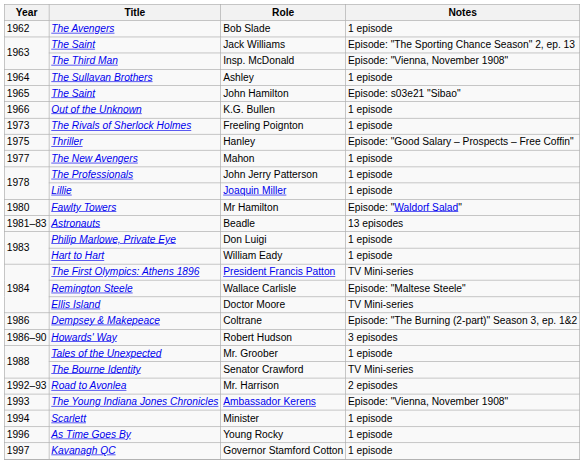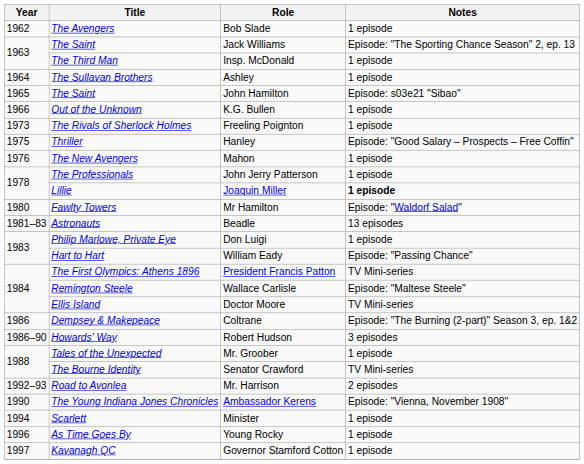 <table class="wikitable sortable">
 <tr>
 <th>Year</th>
 <th>Title</th>
 <th>Role</th>
 <th class="unsortable">Notes</th>
 </tr>
 <tr>
 <td>1962</td>
 <td data-sort-value="Avengers, The"><em><a href='#'>The Avengers</a></em></td>
 <td>Bob Slade</td>
 <td>1 episode</td>
 </tr>
 <tr>
 <td rowspan="2">1963</td>
 <td data-sort-value="Saint, The"><em><a href='#'>The Saint</a></em></td>
 <td>Jack Williams</td>
 <td>Episode: "The Sporting Chance Season" 2, ep. 13 </td>
 </tr>
 <tr>
 <td data-sort-value="Third Man, The"><em><a href='#'>The Third Man</a></em></td>
 <td>Insp. McDonald</td>
-<td>Episode: "Vienna, November 1908"</td>
+<td>1 episode</td>
 </tr>
 <tr>
 <td>1964</td>
 <td data-sort-value="Sullavan Brothers, The"><em><a href='#'>The Sullavan Brothers</a></em></td>
 <td>Ashley</td>
 <td>1 episode</td>
 </tr>
 <tr>
 <td>1965</td>
 <td data-sort-value="Saint, The"><em><a href='#'>The Saint</a></em></td>
 <td>John Hamilton</td>
 <td>Episode: s03e21 "Sibao"</td>
 </tr>
 <tr>
 <td>1966</td>
 <td><em><a href='#'>Out of the Unknown</a></em></td>
 <td>K.G. Bullen</td>
 <td>1 episode</td>
 </tr>
 <tr>
 <td>1973</td>
 <td data-sort-value="Rivals of Sherlock Holmes, The"><em><a href='#'>The Rivals of Sherlock Holmes</a></em></td>
 <td>Freeling Poignton</td>
 <td>1 episode</td>
 </tr>
 <tr>
 <td>1975</td>
 <td><em><a href='#'>Thriller</a></em></td>
 <td>Hanley</td>
 <td>Episode: "Good Salary – Prospects – Free Coffin"</td>
 </tr>
 <tr>
-<td>1977</td>
+<td>1976</td>
 <td data-sort-value="New Avengers, The"><em><a href='#'>The New Avengers</a></em></td>
 <td>Mahon</td>
 <td>1 episode</td>
 </tr>
 <tr>
 <td rowspan="2">1978</td>
 <td data-sort-value="Professionals, The"><em><a href='#'>The Professionals</a></em></td>
 <td>John Jerry Patterson</td>
 <td>1 episode</td>
 </tr>
 <tr>
 <td><em><a href='#'>Lillie</a></em></td>
 <td><a href='#'>Joaquin Miller</a></td>
-<td>1 episode</td>
+<td><strong>1 episode</strong></td>
 </tr>
 <tr>
 <td>1980</td>
 <td><em><a href='#'>Fawlty Towers</a></em></td>
 <td>Mr Hamilton</td>
 <td>Episode: "<a href='#'>Waldorf Salad</a>"</td>
 </tr>
 <tr>
 <td>1981–83</td>
 <td><em><a href='#'>Astronauts</a></em></td>
 <td>Beadle</td>
 <td>13 episodes</td>
 </tr>
 <tr>
 <td rowspan="2">1983</td>
 <td><em><a href='#'>Philip Marlowe, Private Eye</a></em></td>
 <td>Don Luigi</td>
 <td>1 episode</td>
 </tr>
 <tr>
 <td><em><a href='#'>Hart to Hart</a></em></td>
 <td>William Eady</td>
-<td>1 episode</td>
+<td>Episode: "Passing Chance"</td>
 </tr>
 <tr>
 <td rowspan="3">1984</td>
 <td data-sort-value="First Olympics: Athens 1896, The"><em><a href='#'>The First Olympics: Athens 1896</a></em></td>
 <td><a href='#'>President Francis Patton</a></td>
 <td>TV Mini-series</td>
 </tr>
 <tr>
 <td><em><a href='#'>Remington Steele</a></em></td>
 <td>Wallace Carlisle</td>
 <td>Episode: "Maltese Steele"</td>
 </tr>
 <tr>
 <td><em><a href='#'>Ellis Island</a></em></td>
 <td>Doctor Moore</td>
 <td>TV Mini-series</td>
 </tr>
 <tr>
 <td>1986</td>
 <td><em><a href='#'>Dempsey & Makepeace</a></em></td>
 <td>Coltrane</td>
 <td>Episode: "The Burning (2-part)" Season 3, ep. 1&2</td>
 </tr>
 <tr>
 <td>1986–90</td>
 <td><em><a href='#'>Howards' Way</a></em></td>
 <td>Robert Hudson</td>
 <td>3 episodes</td>
 </tr>
 <tr>
 <td rowspan="2">1988</td>
 <td><em><a href='#'>Tales of the Unexpected</a></em></td>
 <td>Mr. Groober</td>
 <td>1 episode</td>
 </tr>
 <tr>
 <td data-sort-value="Bourne Identity, The"><em><a href='#'>The Bourne Identity</a></em></td>
 <td>Senator Crawford</td>
 <td>TV Mini-series</td>
 </tr>
 <tr>
 <td>1992–93</td>
 <td><em><a href='#'>Road to Avonlea</a></em></td>
 <td>Mr. Harrison</td>
 <td>2 episodes</td>
 </tr>
 <tr>
-<td>1993</td>
+<td>1990</td>
 <td data-sort-value="Young Indiana Jones Chronicles, The"><em><a href='#'>The Young Indiana Jones Chronicles</a></em></td>
 <td><a href='#'>Ambassador Kerens</a></td>
 <td>Episode: "Vienna, November 1908"</td>
 </tr>
 <tr>
 <td>1994</td>
 <td><em><a href='#'>Scarlett</a></em></td>
 <td>Minister</td>
 <td>1 episode</td>
 </tr>
 <tr>
 <td>1996</td>
 <td><em><a href='#'>As Time Goes By</a></em></td>
 <td>Young Rocky</td>
 <td>1 episode</td>
 </tr>
 <tr>
 <td>1997</td>
 <td><em><a href='#'>Kavanagh QC</a></em></td>
 <td>Governor Stamford Cotton</td>
 <td>1 episode</td>
 </tr>
 <tr>
 </tr>
 </table>
